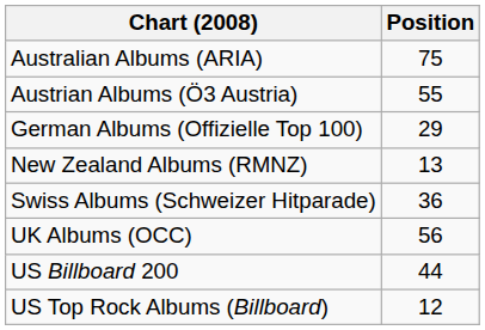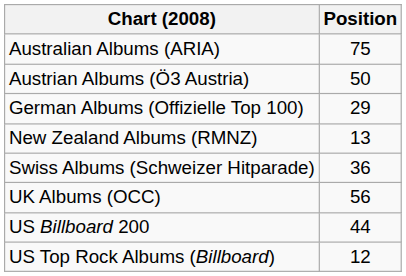 <table class="wikitable sortable">
 <tr>
 <th>Chart (2008)</th>
 <th>Position</th>
 </tr>
 <tr>
 <td>Australian Albums (ARIA)</td>
 <td style="text-align:center;">75</td>
 </tr>
 <tr>
 <td>Austrian Albums (Ö3 Austria)</td>
-<td style="text-align:center;">55</td>
+<td style="text-align:center;">50</td>
 </tr>
 <tr>
 <td>German Albums (Offizielle Top 100)</td>
 <td style="text-align:center;">29</td>
 </tr>
 <tr>
 <td>New Zealand Albums (RMNZ)</td>
 <td style="text-align:center;">13</td>
 </tr>
 <tr>
 <td>Swiss Albums (Schweizer Hitparade)</td>
 <td style="text-align:center;">36</td>
 </tr>
 <tr>
 <td>UK Albums (OCC)</td>
 <td style="text-align:center;">56</td>
 </tr>
 <tr>
 <td>US <em>Billboard</em> 200</td>
 <td style="text-align:center;">44</td>
 </tr>
 <tr>
 <td>US Top Rock Albums (<em>Billboard</em>)</td>
 <td style="text-align:center;">12</td>
 </tr>
 </table>
